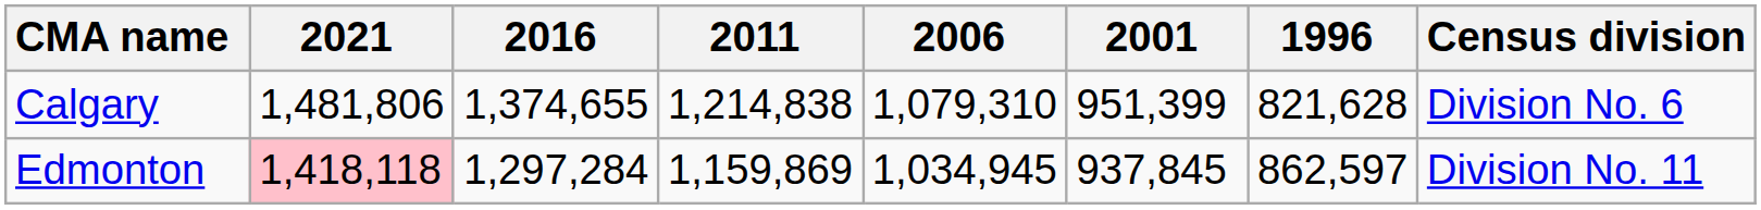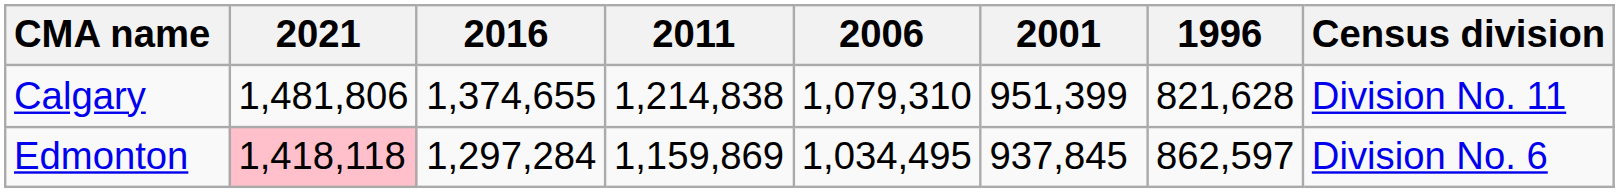 <table class="wikitable sortable">
 <tr>
 <th>CMA name </th>
 <th>2021 </th>
 <th>2016 </th>
 <th>2011 </th>
 <th>2006 </th>
 <th>2001 </th>
 <th>1996 </th>
 <th>Census division</th>
 </tr>
 <tr>
 <td><a href='#'>Calgary</a></td>
 <td>1,481,806</td>
 <td>1,374,655</td>
 <td>1,214,838</td>
 <td>1,079,310</td>
 <td>951,399 </td>
 <td>821,628</td>
-<td><a href='#'>Division No. 6</a></td>
+<td><a href='#'>Division No. 11</a></td>
 </tr>
 <tr>
 <td><a href='#'>Edmonton</a></td>
 <td style="background: pink;">1,418,118</td>
 <td>1,297,284</td>
 <td>1,159,869</td>
-<td>1,034,945</td>
+<td>1,034,495</td>
 <td>937,845</td>
 <td>862,597</td>
-<td><a href='#'>Division No. 11</a></td>
+<td><a href='#'>Division No. 6</a></td>
 </tr>
 </table>
